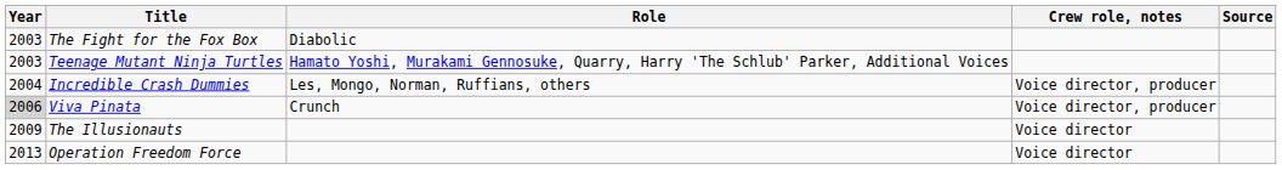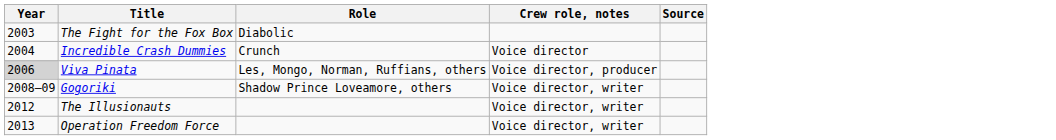 <table class="wikitable sortable plainrowheaders">
 <tr>
 <th>Year</th>
 <th>Title</th>
 <th>Role</th>
 <th class="unsortable">Crew role, notes</th>
 <th class="unsortable">Source</th>
 </tr>
 <tr>
 <td>2003</td>
 <td><em>The Fight for the Fox Box</em></td>
 <td>Diabolic</td>
 <td></td>
 <td></td>
 </tr>
 <tr>
-<td>2003</td>
-<td><em><a href='#'>Teenage Mutant Ninja Turtles</a></em></td>
-<td><a href='#'>Hamato Yoshi</a>, <a href='#'>Murakami Gennosuke</a>, Quarry, Harry 'The Schlub' Parker, Additional Voices</td>
-<td></td>
+<td>2004</td>
+<td><em><a href='#'>Incredible Crash Dummies</a></em></td>
+<td>Crunch</td>
+<td>Voice director</td>
 <td></td>
 </tr>
 <tr>
-<td>2004</td>
-<td><em><a href='#'>Incredible Crash Dummies</a></em></td>
+<td style="background: lightgrey;">2006</td>
+<td><em><a href='#'>Viva Pinata</a></em></td>
 <td>Les, Mongo, Norman, Ruffians, others</td>
 <td>Voice director, producer</td>
 <td></td>
 </tr>
 <tr>
-<td style="background: lightgrey;">2006</td>
-<td><em><a href='#'>Viva Pinata</a></em></td>
-<td>Crunch</td>
-<td>Voice director, producer</td>
+<td>2008–09</td>
+<td><em><a href='#'>Gogoriki</a></em></td>
+<td>Shadow Prince Loveamore, others</td>
+<td>Voice director, writer</td>
 <td></td>
 </tr>
 <tr>
-<td>2009</td>
+<td>2012</td>
 <td><em>The Illusionauts</em></td>
 <td></td>
-<td>Voice director</td>
+<td>Voice director, writer</td>
 <td></td>
 </tr>
 <tr>
 <td>2013</td>
 <td><em>Operation Freedom Force</em></td>
 <td></td>
-<td>Voice director</td>
+<td>Voice director, writer</td>
 <td></td>
 </tr>
 </table>
